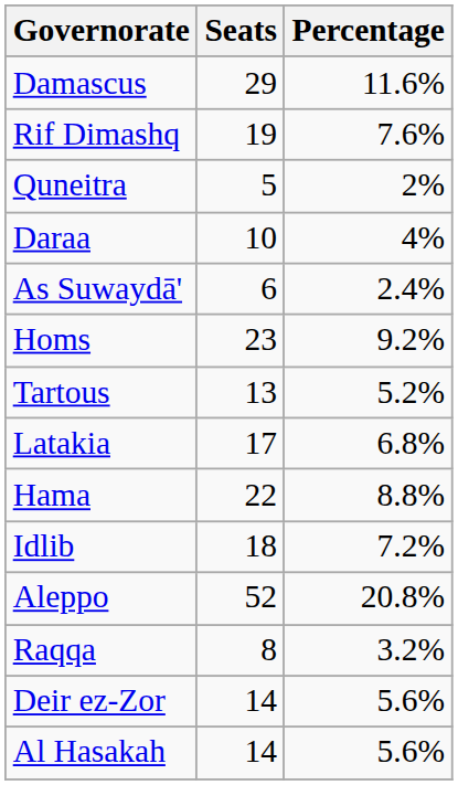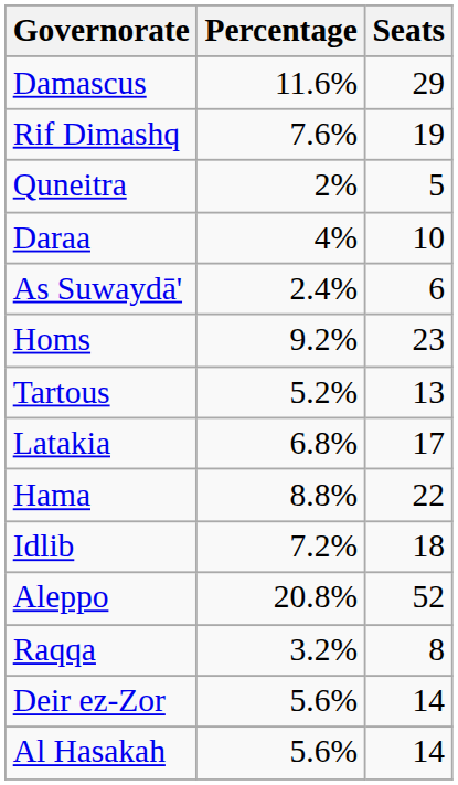 <table class=wikitable style=text-align:right>
 <tr>
 <th>Governorate</th>
+<th>Percentage</th>
 <th>Seats</th>
-<th>Percentage</th>
 </tr>
 <tr>
 <td align=left><a href='#'>Damascus</a></td>
+<td>11.6%</td>
 <td>29</td>
-<td>11.6%</td>
 </tr>
 <tr>
 <td align=left><a href='#'>Rif Dimashq</a></td>
+<td>7.6%</td>
 <td>19</td>
-<td>7.6%</td>
 </tr>
 <tr>
 <td align=left><a href='#'>Quneitra</a></td>
+<td>2%</td>
 <td>5</td>
-<td>2%</td>
 </tr>
 <tr>
 <td align=left><a href='#'>Daraa</a></td>
+<td>4%</td>
 <td>10</td>
-<td>4%</td>
 </tr>
 <tr>
 <td align=left><a href='#'>As Suwaydā'</a></td>
+<td>2.4%</td>
 <td>6</td>
-<td>2.4%</td>
 </tr>
 <tr>
 <td align=left><a href='#'>Homs</a></td>
+<td>9.2%</td>
 <td>23</td>
-<td>9.2%</td>
 </tr>
 <tr>
 <td align=left><a href='#'>Tartous</a></td>
+<td>5.2%</td>
 <td>13</td>
-<td>5.2%</td>
 </tr>
 <tr>
 <td align=left><a href='#'>Latakia</a></td>
+<td>6.8%</td>
 <td>17</td>
-<td>6.8%</td>
 </tr>
 <tr>
 <td align=left><a href='#'>Hama</a></td>
+<td>8.8%</td>
 <td>22</td>
-<td>8.8%</td>
 </tr>
 <tr>
 <td align=left><a href='#'>Idlib</a></td>
+<td>7.2%</td>
 <td>18</td>
-<td>7.2%</td>
 </tr>
 <tr>
 <td align=left><a href='#'>Aleppo</a></td>
+<td>20.8%</td>
 <td>52</td>
-<td>20.8%</td>
 </tr>
 <tr>
 <td align=left><a href='#'>Raqqa</a></td>
+<td>3.2%</td>
 <td>8</td>
-<td>3.2%</td>
 </tr>
 <tr>
 <td align=left><a href='#'>Deir ez-Zor</a></td>
+<td>5.6%</td>
 <td>14</td>
-<td>5.6%</td>
 </tr>
 <tr>
 <td align=left><a href='#'>Al Hasakah</a></td>
+<td>5.6%</td>
 <td>14</td>
-<td>5.6%</td>
 </tr>
 </table>
